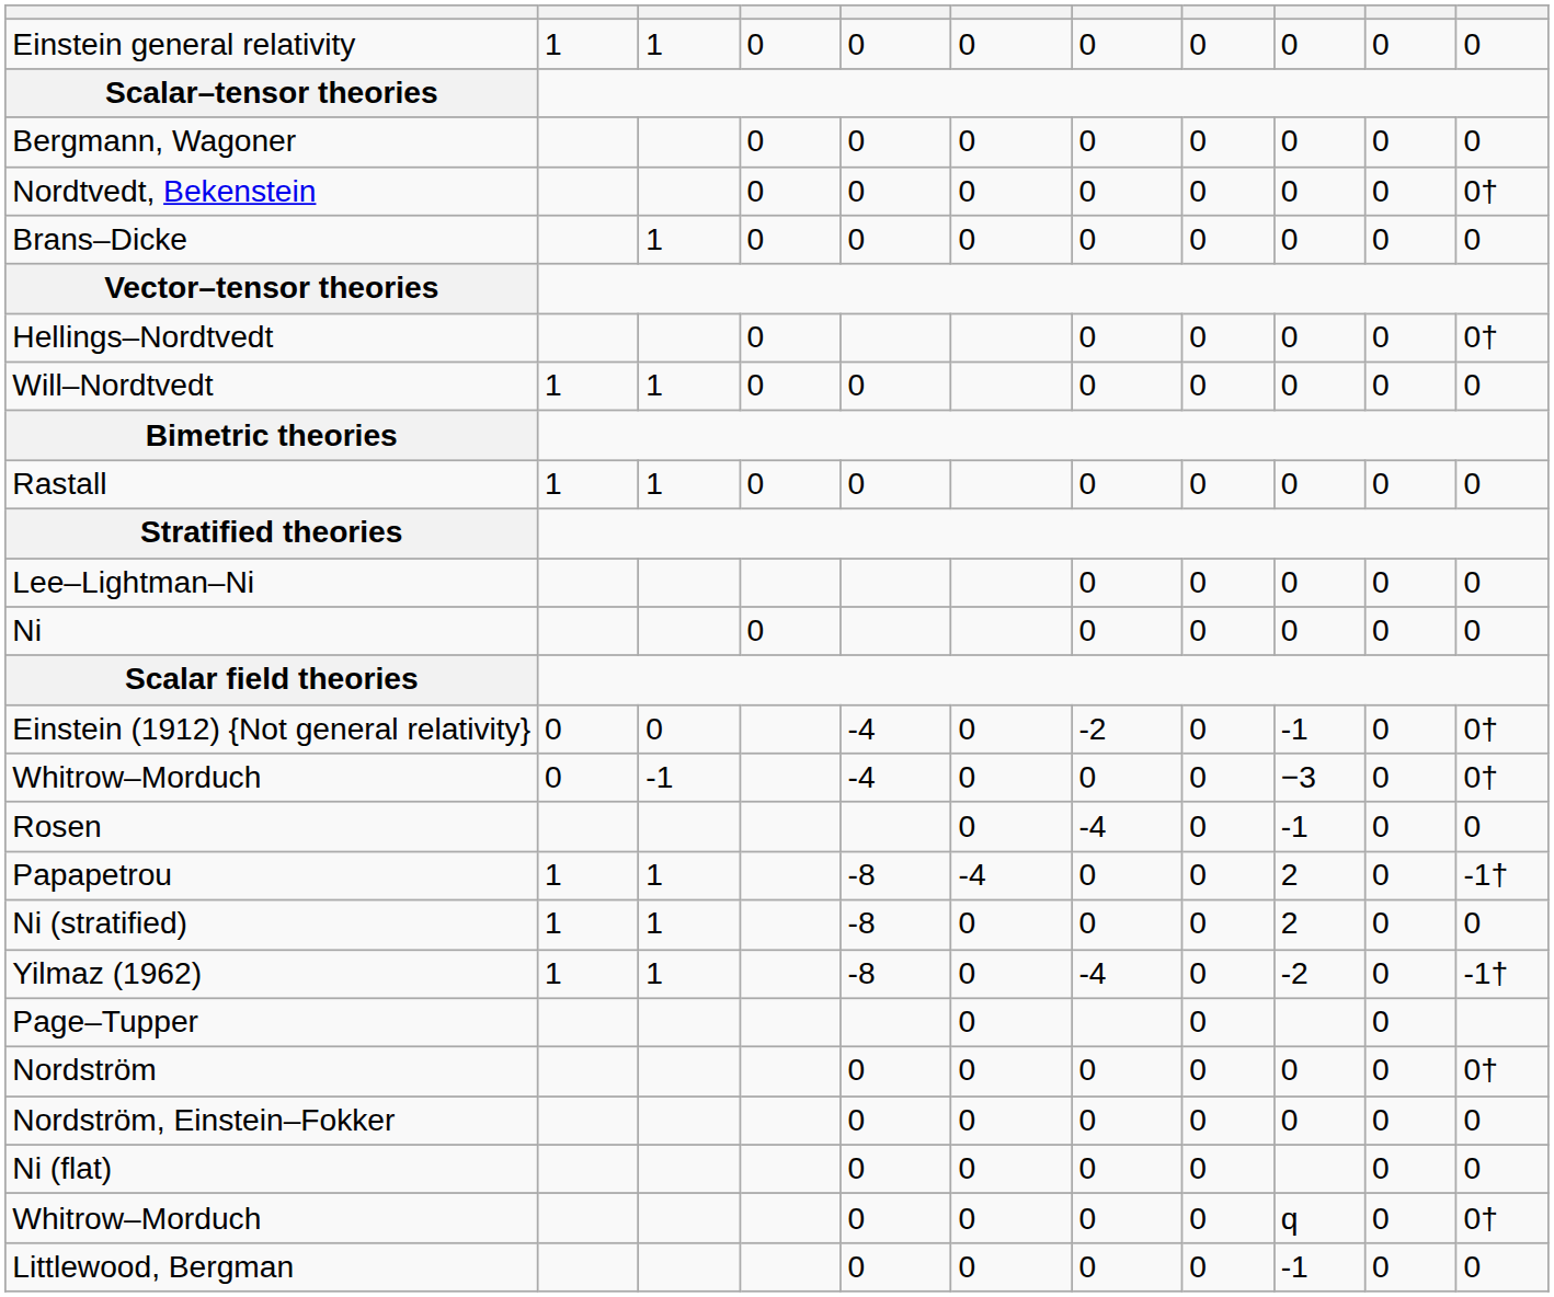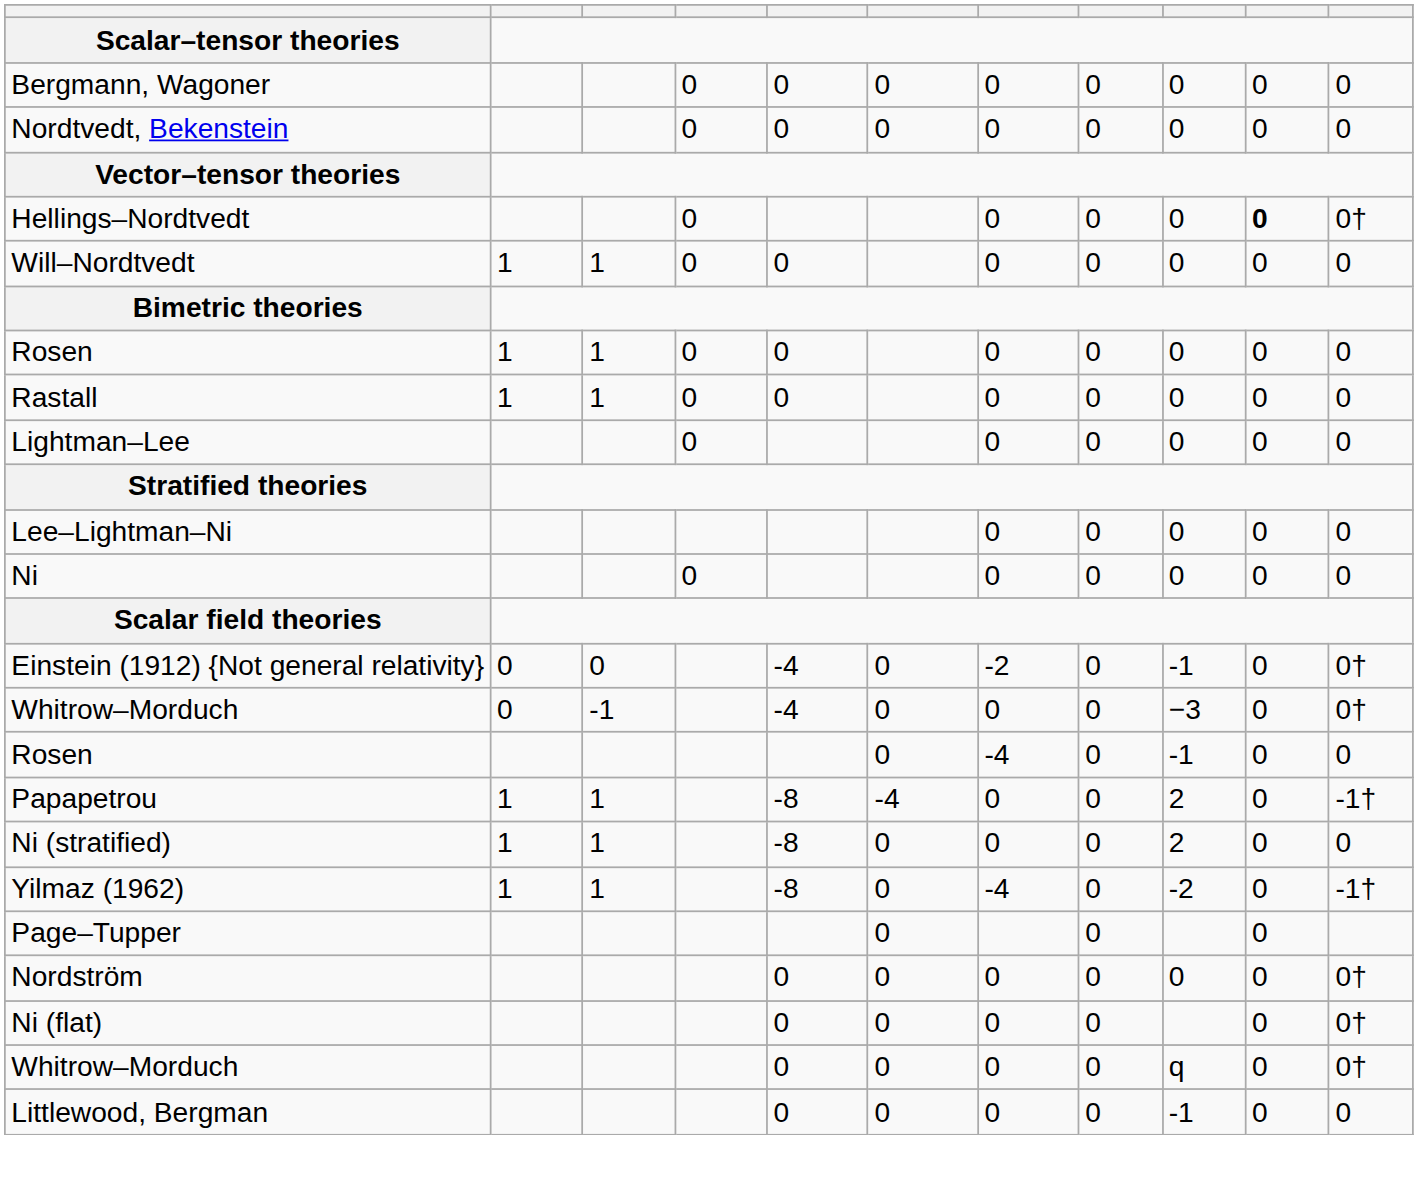 <table class="wikitable">
 <tr>
 <th></th>
 <th Width="45"></th>
 <th Width="45"></th>
 <th Width="45"></th>
 <th Width="50"></th>
 <th Width="55"></th>
 <th Width="50"></th>
 <th Width="40"></th>
 <th Width="40"></th>
 <th Width="40"></th>
 <th Width="40"></th>
-</tr>
-<tr>
-<td>Einstein general relativity</td>
-<td>1</td>
-<td>1</td>
-<td>0</td>
-<td>0</td>
-<td>0</td>
-<td>0</td>
-<td>0</td>
-<td>0</td>
-<td>0</td>
-<td>0</td>
 </tr>
 <tr>
 <th>Scalar–tensor theories</th>
 </tr>
 <tr>
 <td>Bergmann, Wagoner</td>
 <td></td>
 <td></td>
 <td>0</td>
 <td>0</td>
 <td>0</td>
 <td>0</td>
 <td>0</td>
 <td>0</td>
 <td>0</td>
 <td>0</td>
 </tr>
 <tr>
 <td>Nordtvedt, <a href='#'>Bekenstein</a></td>
 <td></td>
 <td></td>
 <td>0</td>
 <td>0</td>
 <td>0</td>
 <td>0</td>
 <td>0</td>
 <td>0</td>
 <td>0</td>
-<td>0†</td>
-</tr>
-<tr>
-<td>Brans–Dicke</td>
-<td></td>
-<td>1</td>
-<td>0</td>
-<td>0</td>
-<td>0</td>
-<td>0</td>
-<td>0</td>
-<td>0</td>
-<td>0</td>
 <td>0</td>
 </tr>
 <tr>
 <th>Vector–tensor theories</th>
 </tr>
 <tr>
 <td>Hellings–Nordtvedt</td>
 <td></td>
 <td></td>
 <td>0</td>
 <td></td>
 <td></td>
 <td>0</td>
 <td>0</td>
 <td>0</td>
-<td>0</td>
+<td><strong>0</strong></td>
 <td>0†</td>
 </tr>
 <tr>
 <td>Will–Nordtvedt</td>
 <td>1</td>
 <td>1</td>
 <td>0</td>
 <td>0</td>
 <td></td>
 <td>0</td>
 <td>0</td>
 <td>0</td>
 <td>0</td>
 <td>0</td>
 </tr>
 <tr>
 <th>Bimetric theories</th>
 </tr>
 <tr>
+<td>Rosen</td>
+<td>1</td>
+<td>1</td>
+<td>0</td>
+<td>0</td>
+<td></td>
+<td>0</td>
+<td>0</td>
+<td>0</td>
+<td>0</td>
+<td>0</td>
+</tr>
+<tr>
 <td>Rastall</td>
 <td>1</td>
 <td>1</td>
 <td>0</td>
 <td>0</td>
+<td></td>
+<td>0</td>
+<td>0</td>
+<td>0</td>
+<td>0</td>
+<td>0</td>
+</tr>
+<tr>
+<td>Lightman–Lee</td>
+<td></td>
+<td></td>
+<td>0</td>
+<td></td>
 <td></td>
 <td>0</td>
 <td>0</td>
 <td>0</td>
 <td>0</td>
 <td>0</td>
 </tr>
 <tr>
 <th>Stratified theories</th>
 </tr>
 <tr>
 <td>Lee–Lightman–Ni</td>
 <td></td>
 <td></td>
 <td></td>
 <td></td>
 <td></td>
 <td>0</td>
 <td>0</td>
 <td>0</td>
 <td>0</td>
 <td>0</td>
 </tr>
 <tr>
 <td>Ni</td>
 <td></td>
 <td></td>
 <td>0</td>
 <td></td>
 <td></td>
 <td>0</td>
 <td>0</td>
 <td>0</td>
 <td>0</td>
 <td>0</td>
 </tr>
 <tr>
 <th>Scalar field theories</th>
 </tr>
 <tr>
 <td>Einstein (1912) {Not general relativity}</td>
 <td>0</td>
 <td>0</td>
 <td></td>
 <td>-4</td>
 <td>0</td>
 <td>-2</td>
 <td>0</td>
 <td>-1</td>
 <td>0</td>
 <td>0†</td>
 </tr>
 <tr>
 <td>Whitrow–Morduch</td>
 <td>0</td>
 <td>-1</td>
 <td></td>
 <td>-4</td>
 <td>0</td>
 <td>0</td>
 <td>0</td>
 <td>−3</td>
 <td>0</td>
 <td>0†</td>
 </tr>
 <tr>
 <td>Rosen</td>
 <td></td>
 <td></td>
 <td></td>
 <td></td>
 <td>0</td>
 <td>-4</td>
 <td>0</td>
 <td>-1</td>
 <td>0</td>
 <td>0</td>
 </tr>
 <tr>
 <td>Papapetrou</td>
 <td>1</td>
 <td>1</td>
 <td></td>
 <td>-8</td>
 <td>-4</td>
 <td>0</td>
 <td>0</td>
 <td>2</td>
 <td>0</td>
 <td>-1†</td>
 </tr>
 <tr>
 <td>Ni (stratified)</td>
 <td>1</td>
 <td>1</td>
 <td></td>
 <td>-8</td>
 <td>0</td>
 <td>0</td>
 <td>0</td>
 <td>2</td>
 <td>0</td>
 <td>0</td>
 </tr>
 <tr>
 <td>Yilmaz (1962)</td>
 <td>1</td>
 <td>1</td>
 <td></td>
 <td>-8</td>
 <td>0</td>
 <td>-4</td>
 <td>0</td>
 <td>-2</td>
 <td>0</td>
 <td>-1†</td>
 </tr>
 <tr>
 <td>Page–Tupper</td>
 <td></td>
 <td></td>
 <td></td>
 <td></td>
 <td>0</td>
 <td></td>
 <td>0</td>
 <td></td>
 <td>0</td>
 <td></td>
 </tr>
 <tr>
 <td>Nordström</td>
 <td></td>
 <td></td>
 <td></td>
 <td>0</td>
 <td>0</td>
 <td>0</td>
 <td>0</td>
 <td>0</td>
 <td>0</td>
 <td>0†</td>
 </tr>
 <tr>
-<td>Nordström, Einstein–Fokker</td>
-<td></td>
-<td></td>
-<td></td>
-<td>0</td>
-<td>0</td>
-<td>0</td>
-<td>0</td>
-<td>0</td>
-<td>0</td>
-<td>0</td>
-</tr>
-<tr>
 <td>Ni (flat)</td>
 <td></td>
 <td></td>
 <td></td>
 <td>0</td>
 <td>0</td>
 <td>0</td>
 <td>0</td>
 <td></td>
 <td>0</td>
-<td>0</td>
+<td>0†</td>
 </tr>
 <tr>
 <td>Whitrow–Morduch</td>
 <td></td>
 <td></td>
 <td></td>
 <td>0</td>
 <td>0</td>
 <td>0</td>
 <td>0</td>
 <td>q</td>
 <td>0</td>
 <td>0†</td>
 </tr>
 <tr>
 <td>Littlewood, Bergman</td>
 <td></td>
 <td></td>
 <td></td>
 <td>0</td>
 <td>0</td>
 <td>0</td>
 <td>0</td>
 <td>-1</td>
 <td>0</td>
 <td>0</td>
 </tr>
 </table>
